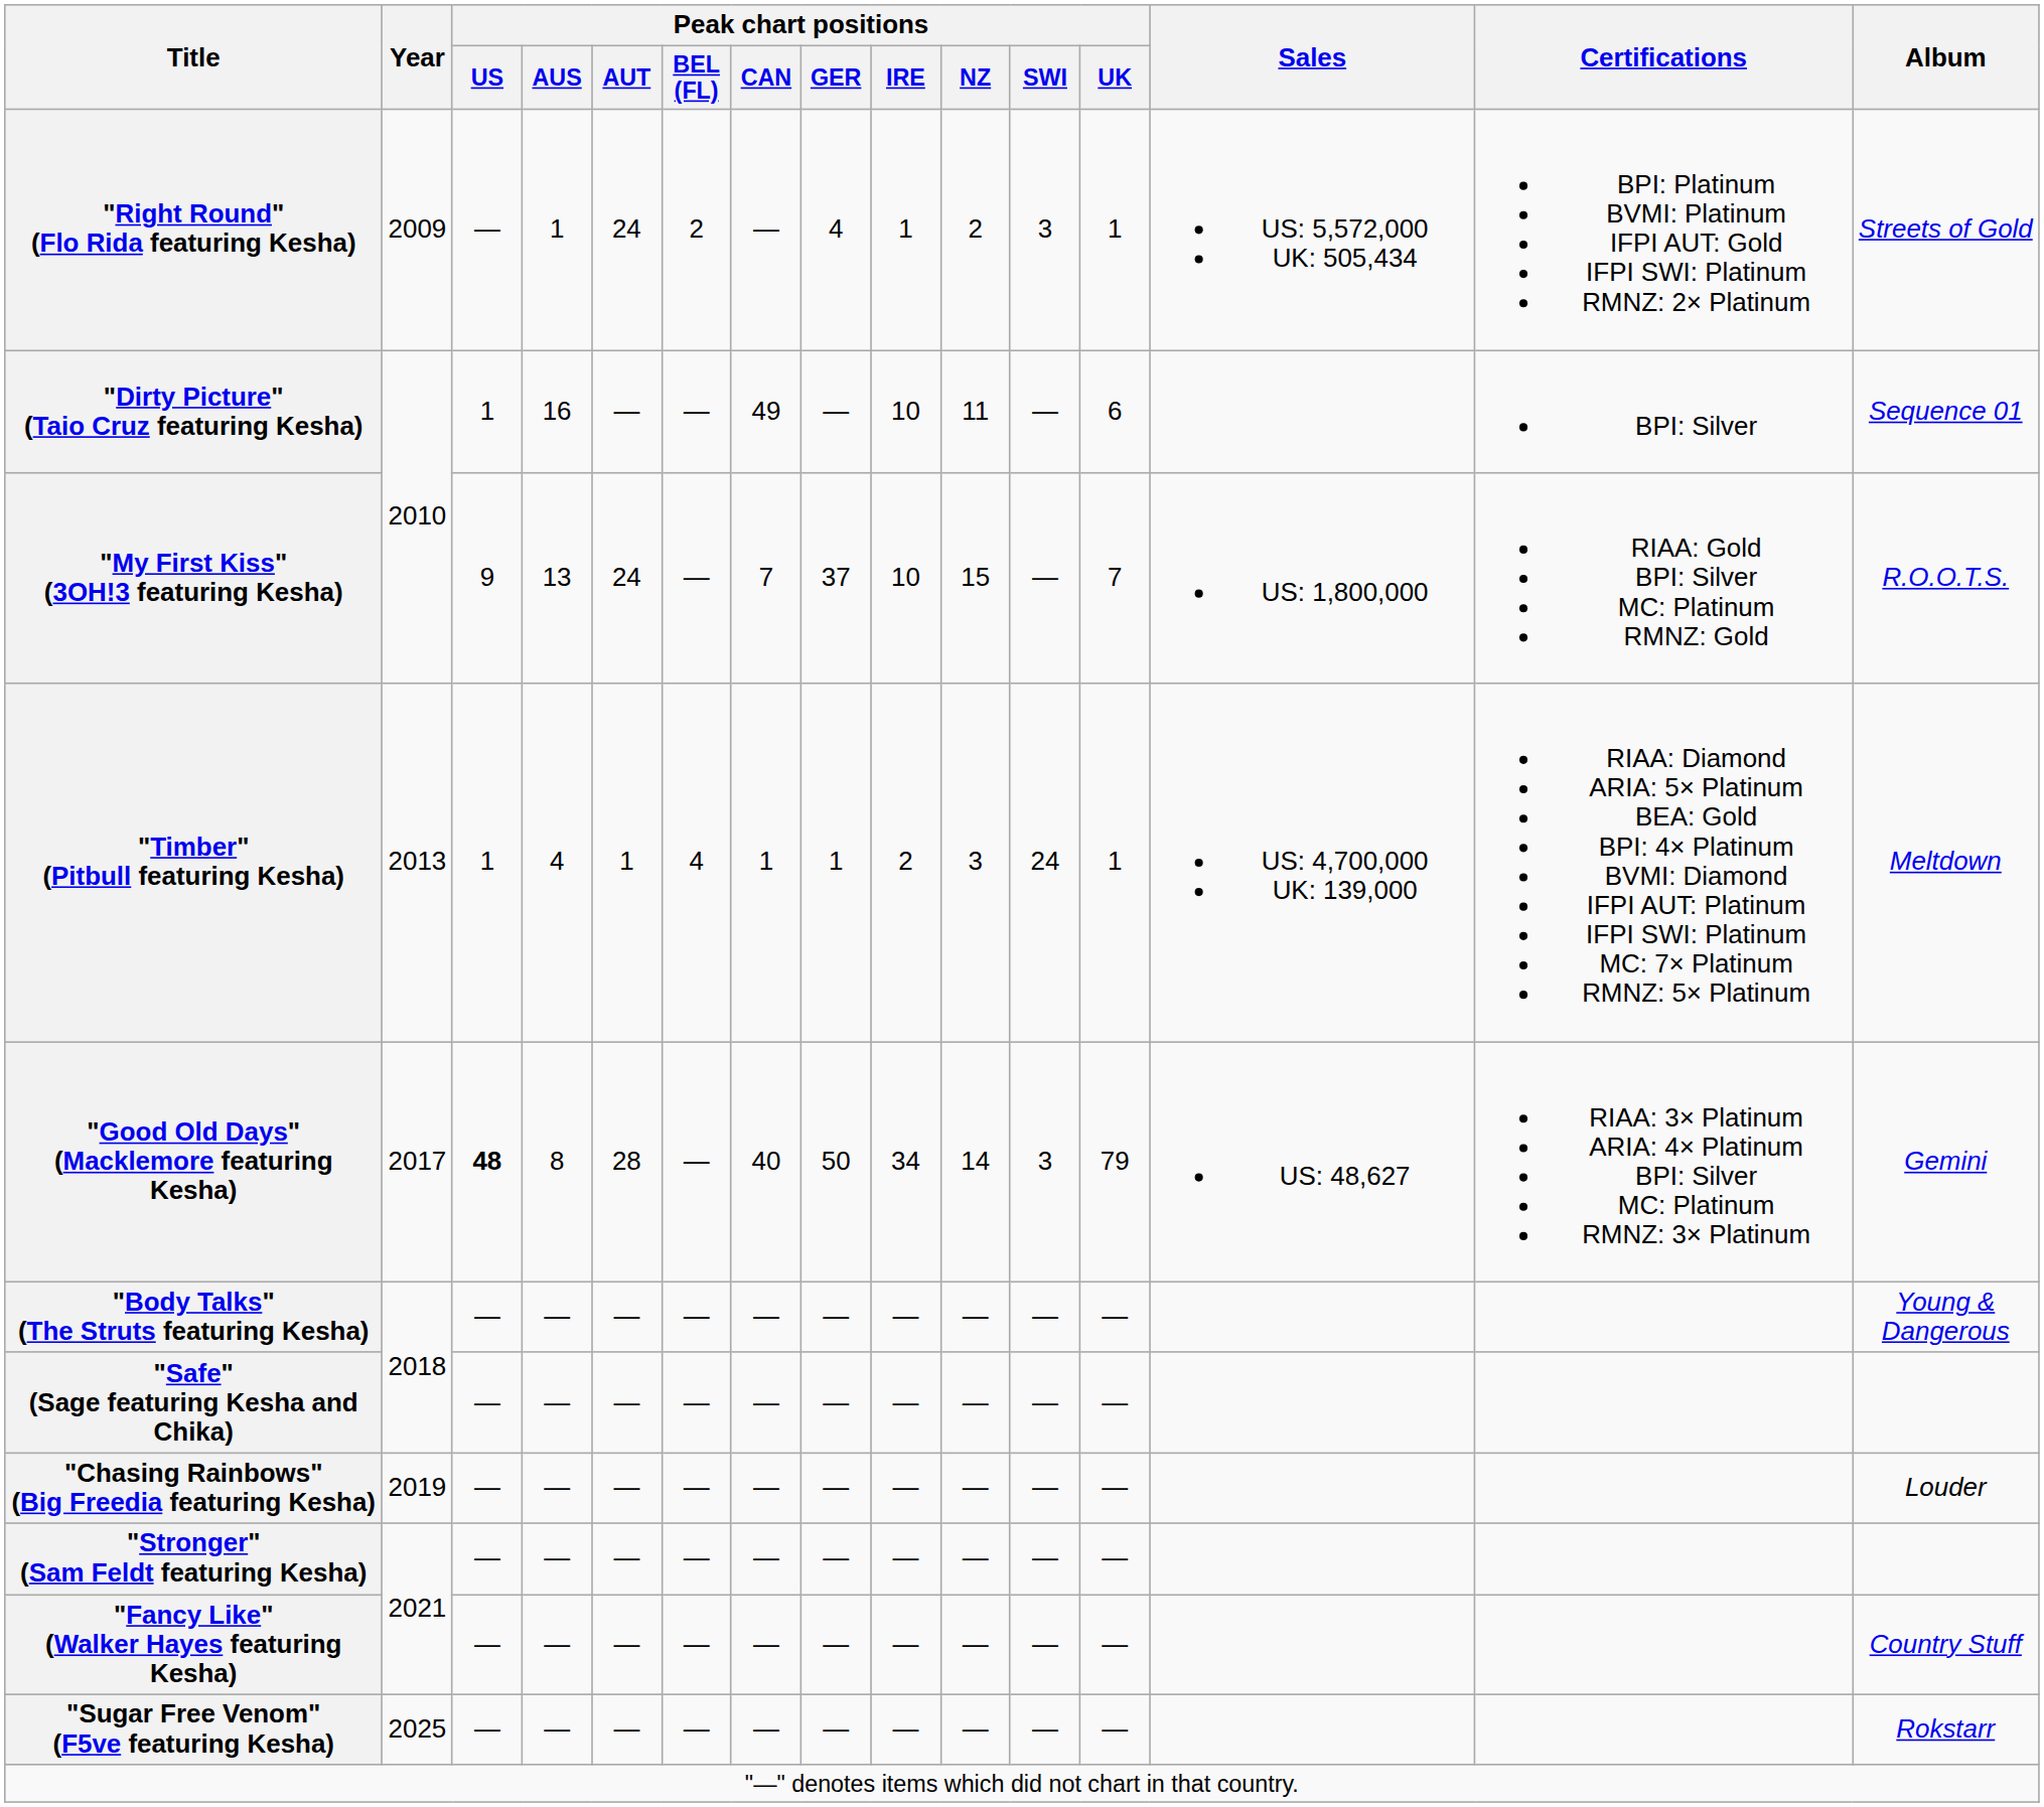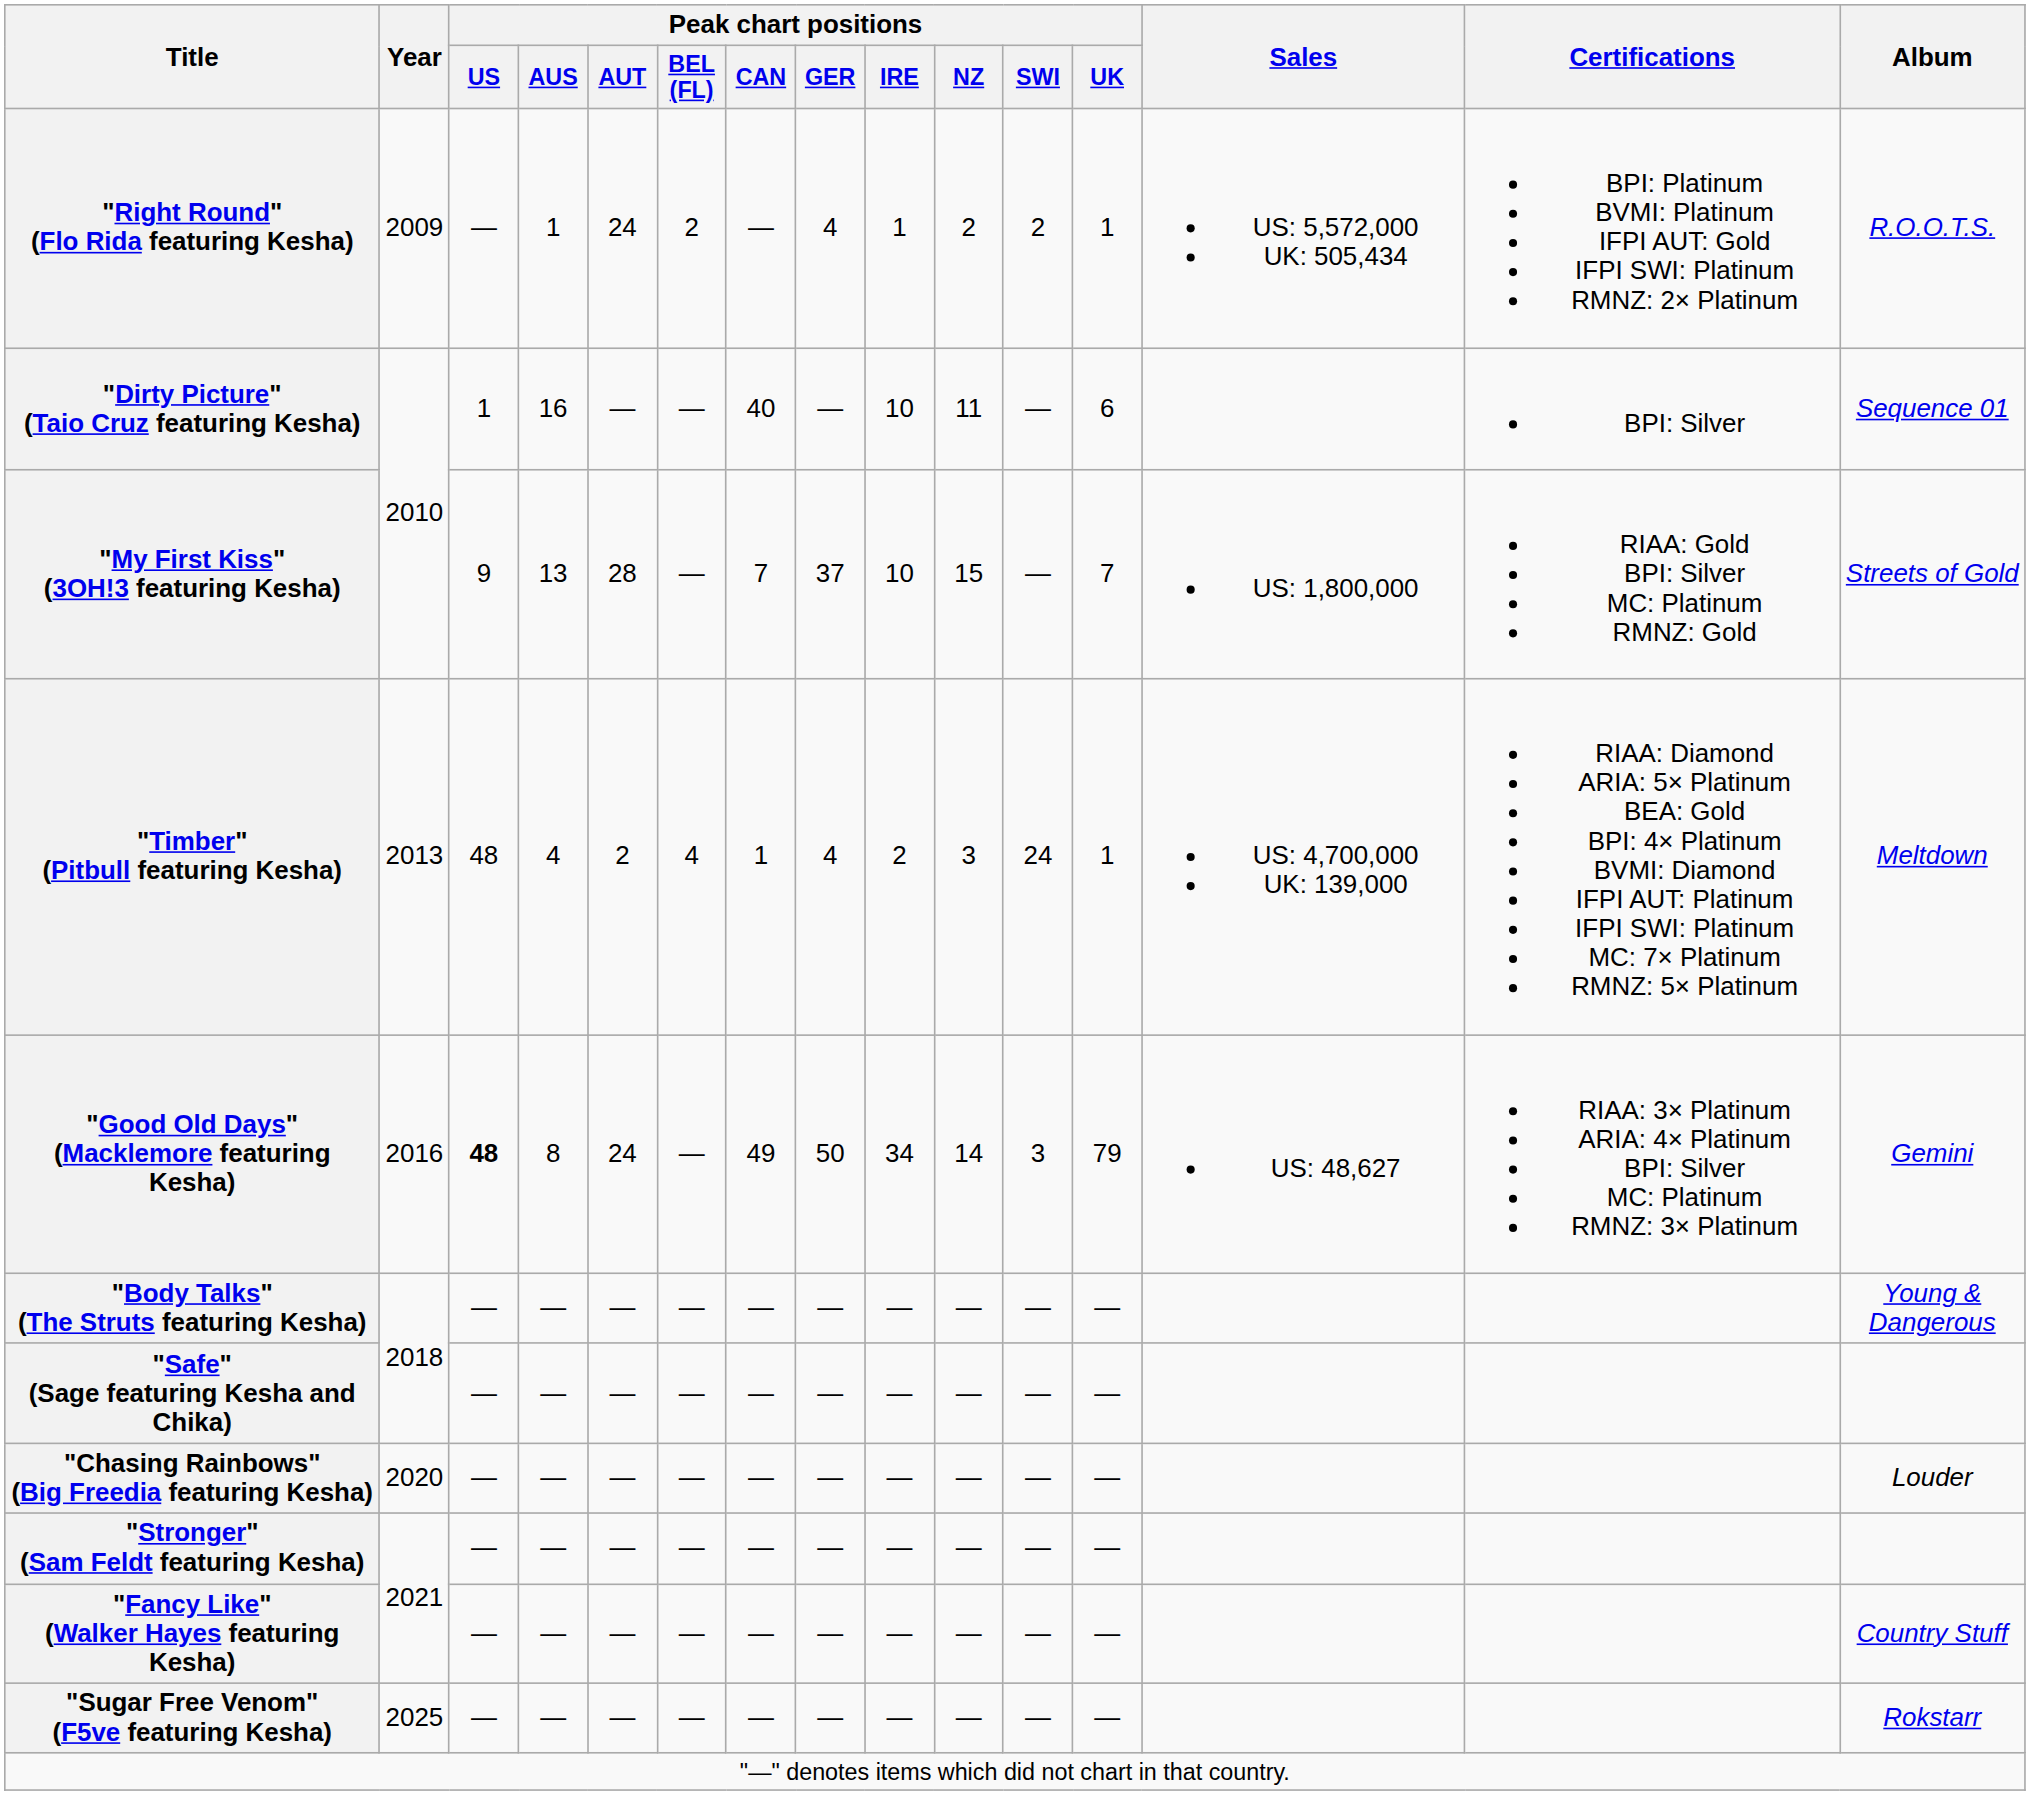 <table class="wikitable plainrowheaders" style="text-align:center;">
 <tr>
 <th scope="col" rowspan="2" style="width:14em;">Title</th>
 <th scope="col" rowspan="2" style="width:1em;">Year</th>
 <th scope="col" colspan="10">Peak chart positions</th>
 <th scope="col" rowspan="2" style="width:12em;"><a href='#'>Sales</a></th>
 <th scope="col" rowspan="2" style="width:14em;"><a href='#'>Certifications</a></th>
 <th scope="col" rowspan="2">Album</th>
 </tr>
 <tr>
 <th scope="col" style="width:2.5em;font-size:90%;"><a href='#'>US</a><br></th>
 <th scope="col" style="width:2.5em;font-size:90%;"><a href='#'>AUS</a><br></th>
 <th scope="col" style="width:2.5em;font-size:90%;"><a href='#'>AUT</a><br></th>
 <th scope="col" style="width:2.5em;font-size:90%;"><a href='#'>BEL<br>(FL)</a><br></th>
 <th scope="col" style="width:2.5em;font-size:90%;"><a href='#'>CAN</a><br></th>
 <th scope="col" style="width:2.5em;font-size:90%;"><a href='#'>GER</a><br></th>
 <th scope="col" style="width:2.5em;font-size:90%;"><a href='#'>IRE</a><br></th>
 <th scope="col" style="width:2.5em;font-size:90%;"><a href='#'>NZ</a><br></th>
 <th scope="col" style="width:2.5em;font-size:90%;"><a href='#'>SWI</a><br></th>
 <th scope="col" style="width:2.5em;font-size:90%;"><a href='#'>UK</a><br></th>
 </tr>
 <tr>
 <th scope="row">"<a href='#'>Right Round</a>"<br><span>(<a href='#'>Flo Rida</a> featuring Kesha)</span></th>
 <td>2009<br></td>
 <td>—</td>
 <td>1</td>
 <td>24</td>
 <td>2</td>
 <td>—</td>
 <td>4</td>
 <td>1</td>
 <td>2</td>
-<td>3</td>
+<td>2</td>
 <td>1</td>
 <td><br><ul><li>US: 5,572,000</li><li>UK: 505,434</li></ul></td>
 <td><br><ul><li>BPI: Platinum</li><li>BVMI: Platinum</li><li>IFPI AUT: Gold</li><li>IFPI SWI: Platinum</li><li>RMNZ: 2× Platinum</li></ul></td>
-<td><em><a href='#'>Streets of Gold</a></em></td>
+<td><em><a href='#'>R.O.O.T.S.</a></em></td>
 </tr>
 <tr>
 <th scope="row">"<a href='#'>Dirty Picture</a>"<br><span>(<a href='#'>Taio Cruz</a> featuring Kesha)</span></th>
 <td rowspan="2">2010</td>
 <td>1</td>
 <td>16</td>
 <td>—</td>
 <td>—</td>
-<td>49</td>
+<td>40</td>
 <td>—</td>
 <td>10</td>
 <td>11</td>
 <td>—</td>
 <td>6</td>
 <td></td>
 <td><br><ul><li>BPI: Silver</li></ul></td>
 <td><em><a href='#'>Sequence 01</a></em></td>
 </tr>
 <tr>
 <th scope="row">"<a href='#'>My First Kiss</a>"<br><span>(<a href='#'>3OH!3</a> featuring Kesha)</span></th>
 <td>9</td>
 <td>13</td>
-<td>24</td>
+<td>28</td>
 <td>—</td>
 <td>7</td>
 <td>37</td>
 <td>10</td>
 <td>15</td>
 <td>—</td>
 <td>7</td>
 <td><br><ul><li>US: 1,800,000</li></ul></td>
 <td><br><ul><li>RIAA: Gold</li><li>BPI: Silver</li><li>MC: Platinum</li><li>RMNZ: Gold</li></ul></td>
-<td><em><a href='#'>R.O.O.T.S.</a></em></td>
+<td><em><a href='#'>Streets of Gold</a></em></td>
 </tr>
 <tr>
 <th scope="row">"<a href='#'>Timber</a>"<br><span>(<a href='#'>Pitbull</a> featuring Kesha)</span></th>
 <td>2013</td>
-<td>1</td>
+<td>48</td>
+<td>4</td>
+<td>2</td>
 <td>4</td>
 <td>1</td>
 <td>4</td>
-<td>1</td>
-<td>1</td>
 <td>2</td>
 <td>3</td>
 <td>24</td>
 <td>1</td>
 <td><br><ul><li>US: 4,700,000</li><li>UK: 139,000</li></ul></td>
 <td><br><ul><li>RIAA: Diamond</li><li>ARIA: 5× Platinum</li><li>BEA: Gold</li><li>BPI: 4× Platinum</li><li>BVMI: Diamond</li><li>IFPI AUT: Platinum</li><li>IFPI SWI: Platinum</li><li>MC: 7× Platinum</li><li>RMNZ: 5× Platinum</li></ul></td>
 <td><em><a href='#'>Meltdown</a></em></td>
 </tr>
 <tr>
 <th scope="row">"<a href='#'>Good Old Days</a>"<br><span>(<a href='#'>Macklemore</a> featuring Kesha)</span></th>
-<td>2017</td>
+<td>2016</td>
 <td><strong>48</strong></td>
 <td>8</td>
-<td>28</td>
+<td>24</td>
 <td>—</td>
-<td>40</td>
+<td>49</td>
 <td>50</td>
 <td>34</td>
 <td>14</td>
 <td>3</td>
 <td>79</td>
 <td><br><ul><li>US: 48,627</li></ul></td>
 <td><br><ul><li>RIAA: 3× Platinum</li><li>ARIA: 4× Platinum</li><li>BPI: Silver</li><li>MC: Platinum</li><li>RMNZ: 3× Platinum</li></ul></td>
 <td><em><a href='#'>Gemini</a></em></td>
 </tr>
 <tr>
 <th scope="row">"<a href='#'>Body Talks</a>"<br><span>(<a href='#'>The Struts</a> featuring Kesha)</span></th>
 <td rowspan="2">2018</td>
 <td>—</td>
 <td>—</td>
 <td>—</td>
 <td>—</td>
 <td>—</td>
 <td>—</td>
 <td>—</td>
 <td>—</td>
 <td>—</td>
 <td>—</td>
 <td></td>
 <td></td>
 <td><em><a href='#'>Young & Dangerous</a></em></td>
 </tr>
 <tr>
 <th scope="row">"<a href='#'>Safe</a>"<br><span>(Sage featuring Kesha and Chika)</span></th>
 <td>—</td>
 <td>—</td>
 <td>—</td>
 <td>—</td>
 <td>—</td>
 <td>—</td>
 <td>—</td>
 <td>—</td>
 <td>—</td>
 <td>—</td>
 <td></td>
 <td></td>
 <td></td>
 </tr>
 <tr>
 <th scope="row">"Chasing Rainbows"<br><span>(<a href='#'>Big Freedia</a> featuring Kesha)</span></th>
-<td>2019</td>
+<td>2020</td>
 <td>—</td>
 <td>—</td>
 <td>—</td>
 <td>—</td>
 <td>—</td>
 <td>—</td>
 <td>—</td>
 <td>—</td>
 <td>—</td>
 <td>—</td>
 <td></td>
 <td></td>
 <td><em>Louder</em></td>
 </tr>
 <tr>
 <th scope="row">"<a href='#'>Stronger</a>" <br><span>(<a href='#'>Sam Feldt</a> featuring Kesha)</span></th>
 <td rowspan="2">2021</td>
 <td>—</td>
 <td>—</td>
 <td>—</td>
 <td>—</td>
 <td>—</td>
 <td>—</td>
 <td>—</td>
 <td>—</td>
 <td>—</td>
 <td>—</td>
 <td></td>
 <td></td>
 <td></td>
 </tr>
 <tr>
 <th scope="row">"<a href='#'>Fancy Like</a>"<br><span>(<a href='#'>Walker Hayes</a> featuring Kesha)</span></th>
 <td>—</td>
 <td>—</td>
 <td>—</td>
 <td>—</td>
 <td>—</td>
 <td>—</td>
 <td>—</td>
 <td>—</td>
 <td>—</td>
 <td>—</td>
 <td></td>
 <td></td>
 <td><em><a href='#'>Country Stuff</a></em></td>
 </tr>
 <tr>
 <th scope="row">"Sugar Free Venom"<br><span>(<a href='#'>F5ve</a> featuring Kesha)</span></th>
 <td>2025</td>
 <td>—</td>
 <td>—</td>
 <td>—</td>
 <td>—</td>
 <td>—</td>
 <td>—</td>
 <td>—</td>
 <td>—</td>
 <td>—</td>
 <td>—</td>
 <td></td>
 <td></td>
 <td><em><a href='#'>Rokstarr</a></em></td>
 </tr>
 <tr>
 <td colspan="15" style="font-size:90%">"—" denotes items which did not chart in that country.</td>
 </tr>
 </table>
